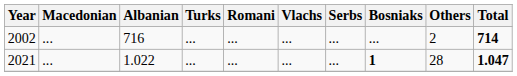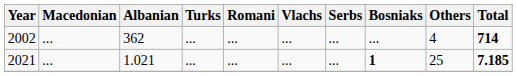 <table class="wikitable">
 <tr>
 <th>Year</th>
 <th>Macedonian</th>
 <th>Albanian</th>
 <th>Turks</th>
 <th>Romani</th>
 <th>Vlachs</th>
 <th>Serbs</th>
 <th>Bosniaks</th>
 <th><abbr>Others</abbr></th>
 <th>Total</th>
 </tr>
 <tr>
 <td>2002</td>
 <td>...</td>
-<td>716</td>
+<td>362</td>
 <td>...</td>
 <td>...</td>
 <td>...</td>
 <td>...</td>
 <td>...</td>
-<td>2</td>
+<td>4</td>
 <td><strong>714</strong></td>
 </tr>
 <tr>
 <td>2021</td>
 <td>...</td>
-<td>1.022</td>
+<td>1.021</td>
 <td>...</td>
 <td>...</td>
 <td>...</td>
 <td>...</td>
 <td><strong>1</strong></td>
-<td>28</td>
-<td><strong>1.047</strong></td>
+<td>25</td>
+<td><strong>7.185</strong></td>
 </tr>
 <tr>
 </tr>
 </table>
